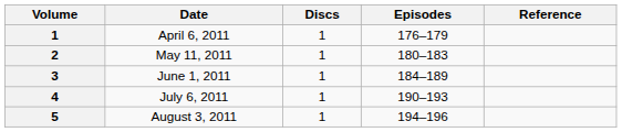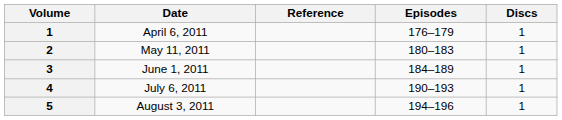 <table class="wikitable" style="text-align: center; width: 60%;">
 <tr>
 <th scope="col" 175px;>Volume</th>
 <th scope="col" 125px;>Date</th>
+<th scope="col">Reference</th>
+<th scope="col">Episodes</th>
 <th scope="col">Discs</th>
-<th scope="col">Episodes</th>
-<th scope="col">Reference</th>
 </tr>
 <tr>
 <th scope="row">1</th>
 <td>April 6, 2011</td>
+<td></td>
+<td>176–179</td>
 <td>1</td>
-<td>176–179</td>
-<td></td>
 </tr>
 <tr>
 <th scope="row">2</th>
 <td>May 11, 2011</td>
+<td></td>
+<td>180–183</td>
 <td>1</td>
-<td>180–183</td>
-<td></td>
 </tr>
 <tr>
 <th scope="row">3</th>
 <td>June 1, 2011</td>
+<td></td>
+<td>184–189</td>
 <td>1</td>
-<td>184–189</td>
-<td></td>
 </tr>
 <tr>
 <th scope="row">4</th>
 <td>July 6, 2011</td>
+<td></td>
+<td>190–193</td>
 <td>1</td>
-<td>190–193</td>
-<td></td>
 </tr>
 <tr>
 <th scope="row">5</th>
 <td>August 3, 2011</td>
+<td></td>
+<td>194–196</td>
 <td>1</td>
-<td>194–196</td>
-<td></td>
 </tr>
 </table>
